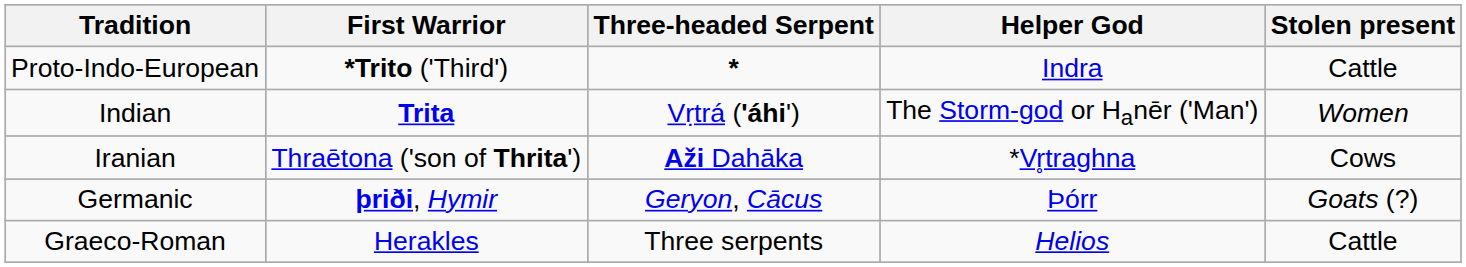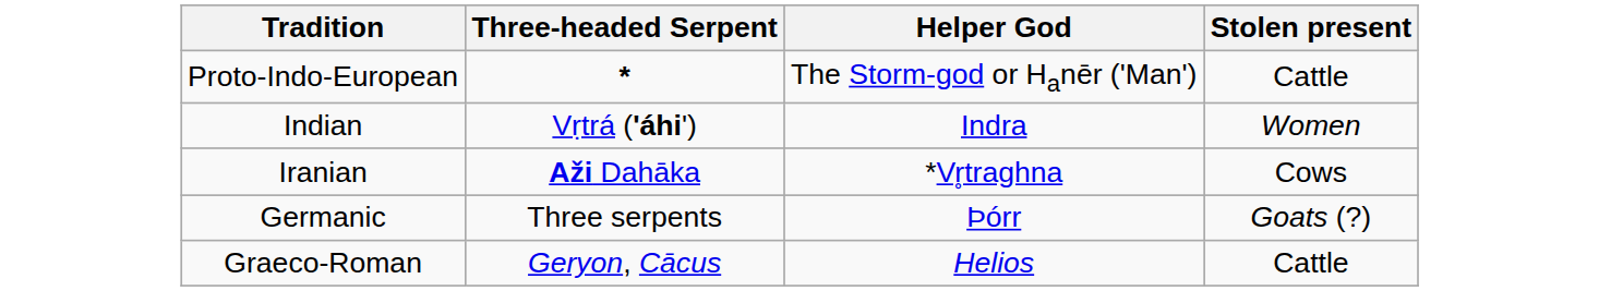 <table class="wikitable" style="text-align: center; margin-left: auto; margin-right: auto; border: none;">
 <tr>
 <th>Tradition</th>
-<th>First Warrior</th>
 <th>Three-headed Serpent</th>
 <th>Helper God</th>
 <th>Stolen present</th>
 </tr>
 <tr>
 <td>Proto-Indo-European</td>
-<td><strong>*Trito</strong> ('Third')</td>
 <td><strong>*</strong></td>
-<td><a href='#'>Indra</a></td>
+<td>The <a href='#'>Storm-god</a> or H<sub>a</sub>nēr ('Man')</td>
 <td>Cattle</td>
 </tr>
 <tr>
 <td>Indian</td>
-<td><strong><a href='#'>Trita</a></strong></td>
 <td><a href='#'>Vṛtrá</a> (<strong>'áhi</strong>')</td>
-<td>The <a href='#'>Storm-god</a> or H<sub>a</sub>nēr ('Man')</td>
+<td><a href='#'>Indra</a></td>
 <td><em>Women</em></td>
 </tr>
 <tr>
 <td>Iranian</td>
-<td><a href='#'>Thraētona</a> ('son of <strong>Thrita</strong>')</td>
 <td><a href='#'><strong>Aži</strong> Dahāka</a></td>
 <td>*<a href='#'>Vr̥traghna</a></td>
 <td>Cows</td>
 </tr>
 <tr>
 <td>Germanic</td>
-<td><strong><a href='#'>þriði</a></strong>, <em><a href='#'>Hymir</a></em></td>
-<td><em><a href='#'>Geryon</a></em>, <a href='#'><em>Cācus</em></a></td>
+<td>Three serpents</td>
 <td><a href='#'>Þórr</a></td>
 <td><em>Goats</em> (?)</td>
 </tr>
 <tr>
 <td>Graeco-Roman</td>
-<td><a href='#'>Herakles</a></td>
-<td>Three serpents</td>
+<td><em><a href='#'>Geryon</a></em>, <a href='#'><em>Cācus</em></a></td>
 <td><em><a href='#'>Helios</a></em></td>
 <td>Cattle</td>
 </tr>
 </table>
